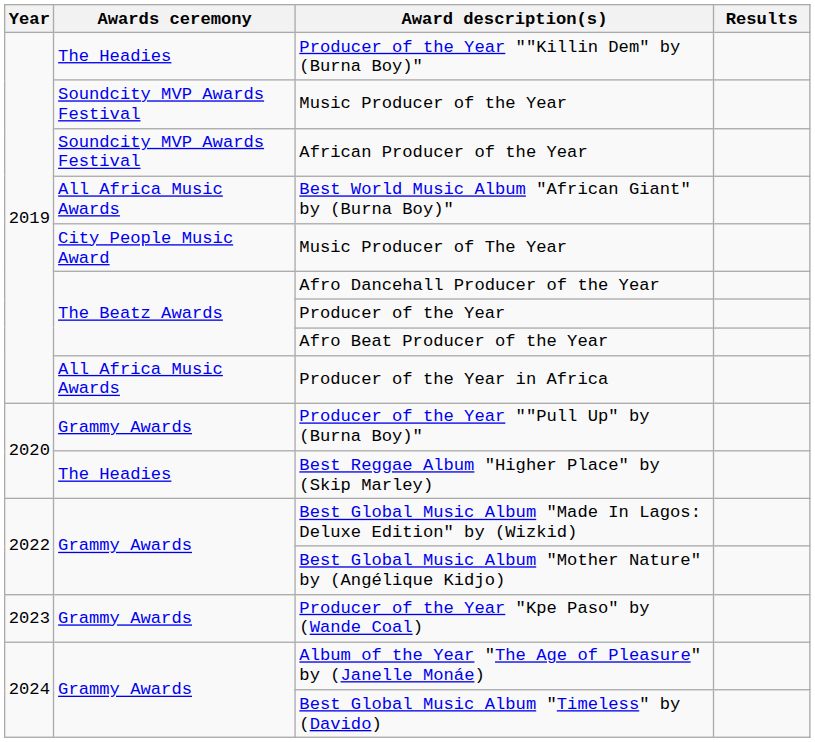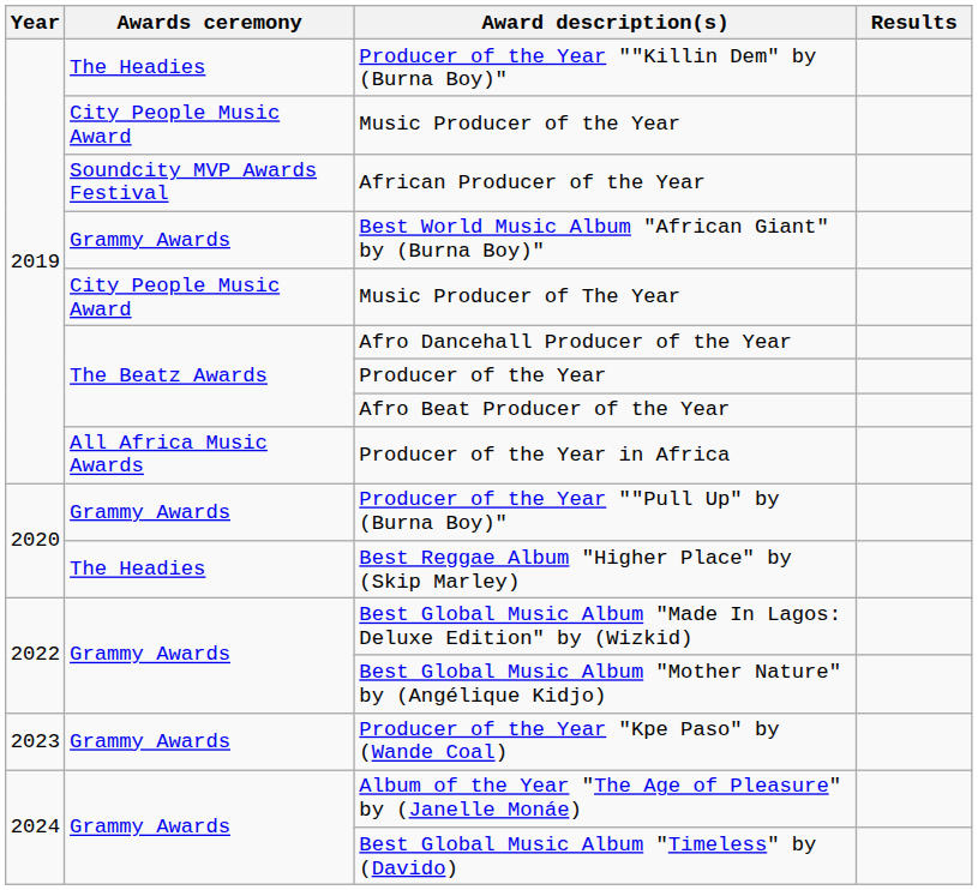 <table class="wikitable">
 <tr>
 <th>Year</th>
 <th width="250">Awards ceremony</th>
 <th width="450">Award description(s)</th>
 <th width="75">Results</th>
 </tr>
 <tr>
 <td rowspan="9">2019</td>
 <td><a href='#'>The Headies</a></td>
 <td><a href='#'>Producer of the Year</a> ""Killin Dem" by (Burna Boy)"</td>
 <td></td>
 </tr>
 <tr>
-<td><a href='#'>Soundcity MVP Awards Festival</a></td>
+<td><a href='#'>City People Music Award</a></td>
 <td>Music Producer of the Year</td>
 <td></td>
 </tr>
 <tr>
 <td><a href='#'>Soundcity MVP Awards Festival</a></td>
 <td>African Producer of the Year</td>
 <td></td>
 </tr>
 <tr>
-<td><a href='#'>All Africa Music Awards</a></td>
+<td><a href='#'>Grammy Awards</a></td>
 <td><a href='#'>Best World Music Album</a> "African Giant" by (Burna Boy)"</td>
 <td></td>
 </tr>
 <tr>
 <td><a href='#'>City People Music Award</a></td>
 <td>Music Producer of The Year</td>
 <td></td>
 </tr>
 <tr>
 <td rowspan="3"><a href='#'>The Beatz Awards</a></td>
 <td>Afro Dancehall Producer of the Year</td>
 <td></td>
 </tr>
 <tr>
 <td>Producer of the Year</td>
 <td></td>
 </tr>
 <tr>
 <td>Afro Beat Producer of the Year</td>
 <td></td>
 </tr>
 <tr>
 <td><a href='#'>All Africa Music Awards</a></td>
 <td>Producer of the Year in Africa</td>
 <td></td>
 </tr>
 <tr>
 <td rowspan="2">2020</td>
 <td><a href='#'>Grammy Awards</a></td>
 <td><a href='#'>Producer of the Year</a> ""Pull Up" by (Burna Boy)"</td>
 <td></td>
 </tr>
 <tr>
 <td><a href='#'>The Headies</a></td>
 <td><a href='#'>Best Reggae Album</a> "Higher Place" by (Skip Marley)</td>
 <td></td>
 </tr>
 <tr>
 <td rowspan="2">2022</td>
 <td rowspan="2"><a href='#'>Grammy Awards</a></td>
 <td><a href='#'>Best Global Music Album</a> "Made In Lagos: Deluxe Edition" by (Wizkid)</td>
 <td></td>
 </tr>
 <tr>
 <td><a href='#'>Best Global Music Album</a> "Mother Nature" by (Angélique Kidjo)</td>
 <td></td>
 </tr>
 <tr>
 <td>2023</td>
 <td><a href='#'>Grammy Awards</a></td>
 <td><a href='#'>Producer of the Year</a> "Kpe Paso" by (<a href='#'>Wande Coal</a>)</td>
 <td></td>
 </tr>
 <tr>
 <td rowspan="2">2024</td>
 <td rowspan="2"><a href='#'>Grammy Awards</a></td>
 <td><a href='#'>Album of the Year</a> "<a href='#'>The Age of Pleasure</a>" by (<a href='#'>Janelle Monáe</a>)</td>
 <td></td>
 </tr>
 <tr>
 <td><a href='#'>Best Global Music Album</a> "<a href='#'>Timeless</a>" by (<a href='#'>Davido</a>)</td>
 <td></td>
 </tr>
 </table>
